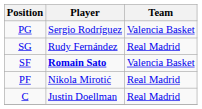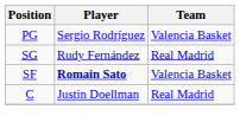 <table class="wikitable sortable">
 <tr>
 <th align="center">Position</th>
 <th align="center">Player</th>
 <th align="center">Team</th>
 </tr>
 <tr>
 <td align=center><a href='#'>PG</a></td>
 <td> <a href='#'>Sergio Rodríguez</a></td>
 <td><a href='#'>Valencia Basket</a></td>
 </tr>
 <tr>
 <td align=center><a href='#'>SG</a></td>
 <td> <a href='#'>Rudy Fernández</a></td>
 <td><a href='#'>Real Madrid</a></td>
 </tr>
 <tr>
 <td align=center><a href='#'>SF</a></td>
 <td><strong> <a href='#'>Romain Sato</a></strong></td>
 <td><a href='#'>Valencia Basket</a></td>
 </tr>
 <tr>
-<td align=center><a href='#'>PF</a></td>
-<td> <a href='#'>Nikola Mirotić</a></td>
-<td><a href='#'>Real Madrid</a></td>
-</tr>
-<tr>
 <td align=center><a href='#'>C</a></td>
 <td> <a href='#'>Justin Doellman</a></td>
 <td><a href='#'>Real Madrid</a></td>
 </tr>
 <tr>
 </tr>
 </table>
